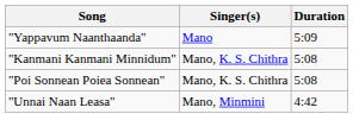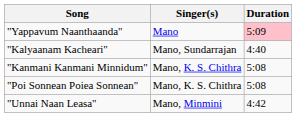 <table class="wikitable" style="font-size:95%;">
 <tr>
 <th>Song</th>
 <th>Singer(s)</th>
 <th>Duration</th>
 </tr>
 <tr>
 <td>"Yappavum Naanthaanda"</td>
 <td><a href='#'>Mano</a></td>
-<td>5:09</td>
+<td style="background: pink;">5:09</td>
+</tr>
+<tr>
+<td>"Kalyaanam Kacheari"</td>
+<td>Mano, Sundarrajan</td>
+<td>4:40</td>
 </tr>
 <tr>
 <td>"Kanmani Kanmani Minnidum"</td>
 <td>Mano, <a href='#'>K. S. Chithra</a></td>
 <td>5:08</td>
 </tr>
 <tr>
 <td>"Poi Sonnean Poiea Sonnean"</td>
 <td>Mano, K. S. Chithra</td>
 <td>5:08</td>
 </tr>
 <tr>
 <td>"Unnai Naan Leasa"</td>
 <td>Mano, <a href='#'>Minmini</a></td>
 <td>4:42</td>
 </tr>
 </table>
